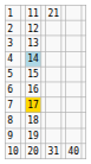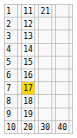 <table class="wikitable">
 <tr>
 <td>1</td>
 <td></td>
 <td>11</td>
 <td></td>
 <td>21</td>
 <td></td>
 <td></td>
 <td></td>
 </tr>
 <tr>
 <td>2</td>
 <td></td>
 <td>12</td>
 <td></td>
 <td></td>
 <td></td>
 <td></td>
 <td></td>
 </tr>
 <tr>
 <td>3</td>
 <td></td>
 <td>13</td>
 <td></td>
 <td></td>
 <td></td>
 <td></td>
 <td></td>
 </tr>
 <tr>
 <td>4</td>
 <td></td>
-<td style="background: lightblue;">14</td>
+<td>14</td>
 <td></td>
 <td></td>
 <td></td>
 <td></td>
 <td></td>
 </tr>
 <tr>
 <td>5</td>
 <td></td>
 <td>15</td>
 <td></td>
 <td></td>
 <td></td>
 <td></td>
 <td></td>
 </tr>
 <tr>
 <td>6</td>
 <td></td>
 <td>16</td>
 <td></td>
 <td></td>
 <td></td>
 <td></td>
 <td></td>
 </tr>
 <tr>
 <td>7</td>
 <td></td>
 <td style="background: gold;">17</td>
 <td></td>
 <td></td>
 <td></td>
 <td></td>
 <td></td>
 </tr>
 <tr>
 <td>8</td>
 <td></td>
 <td>18</td>
 <td></td>
 <td></td>
 <td></td>
 <td></td>
 <td></td>
 </tr>
 <tr>
 <td>9</td>
 <td></td>
 <td>19</td>
 <td></td>
 <td></td>
 <td></td>
 <td></td>
 <td></td>
 </tr>
 <tr>
 <td>10</td>
 <td></td>
 <td>20</td>
 <td></td>
-<td>31</td>
+<td>30</td>
 <td></td>
 <td>40</td>
 <td></td>
 </tr>
 </table>
